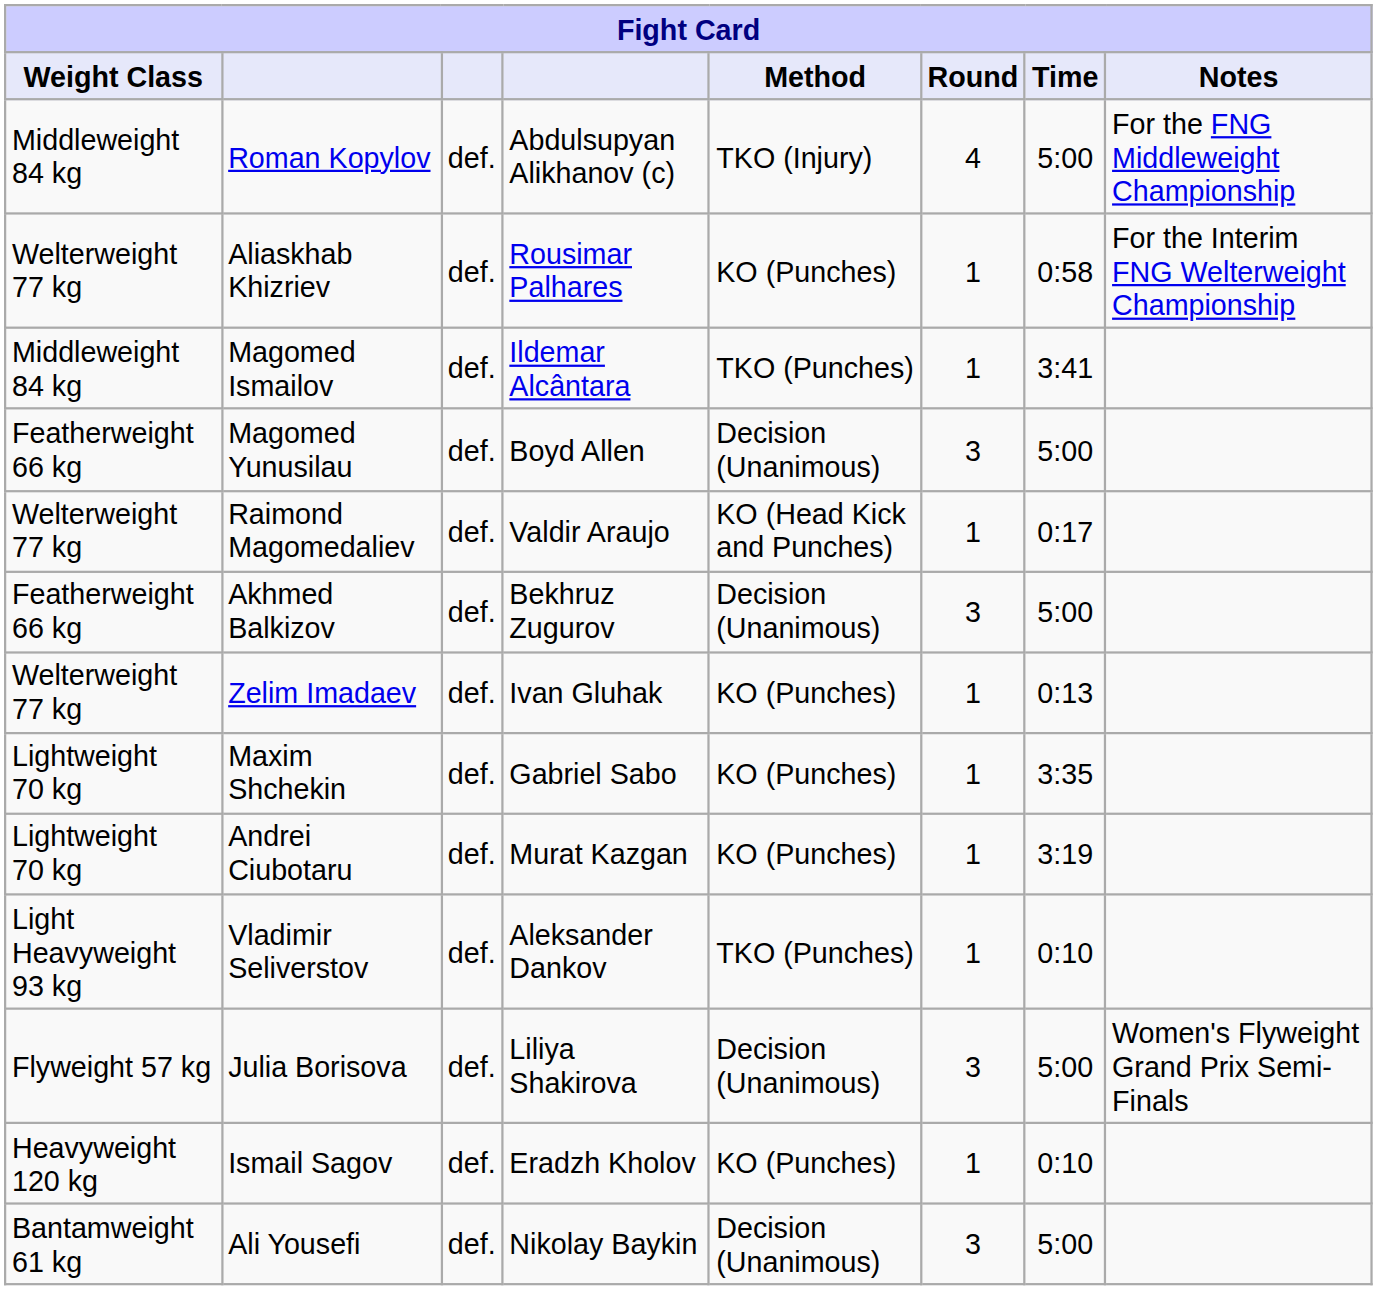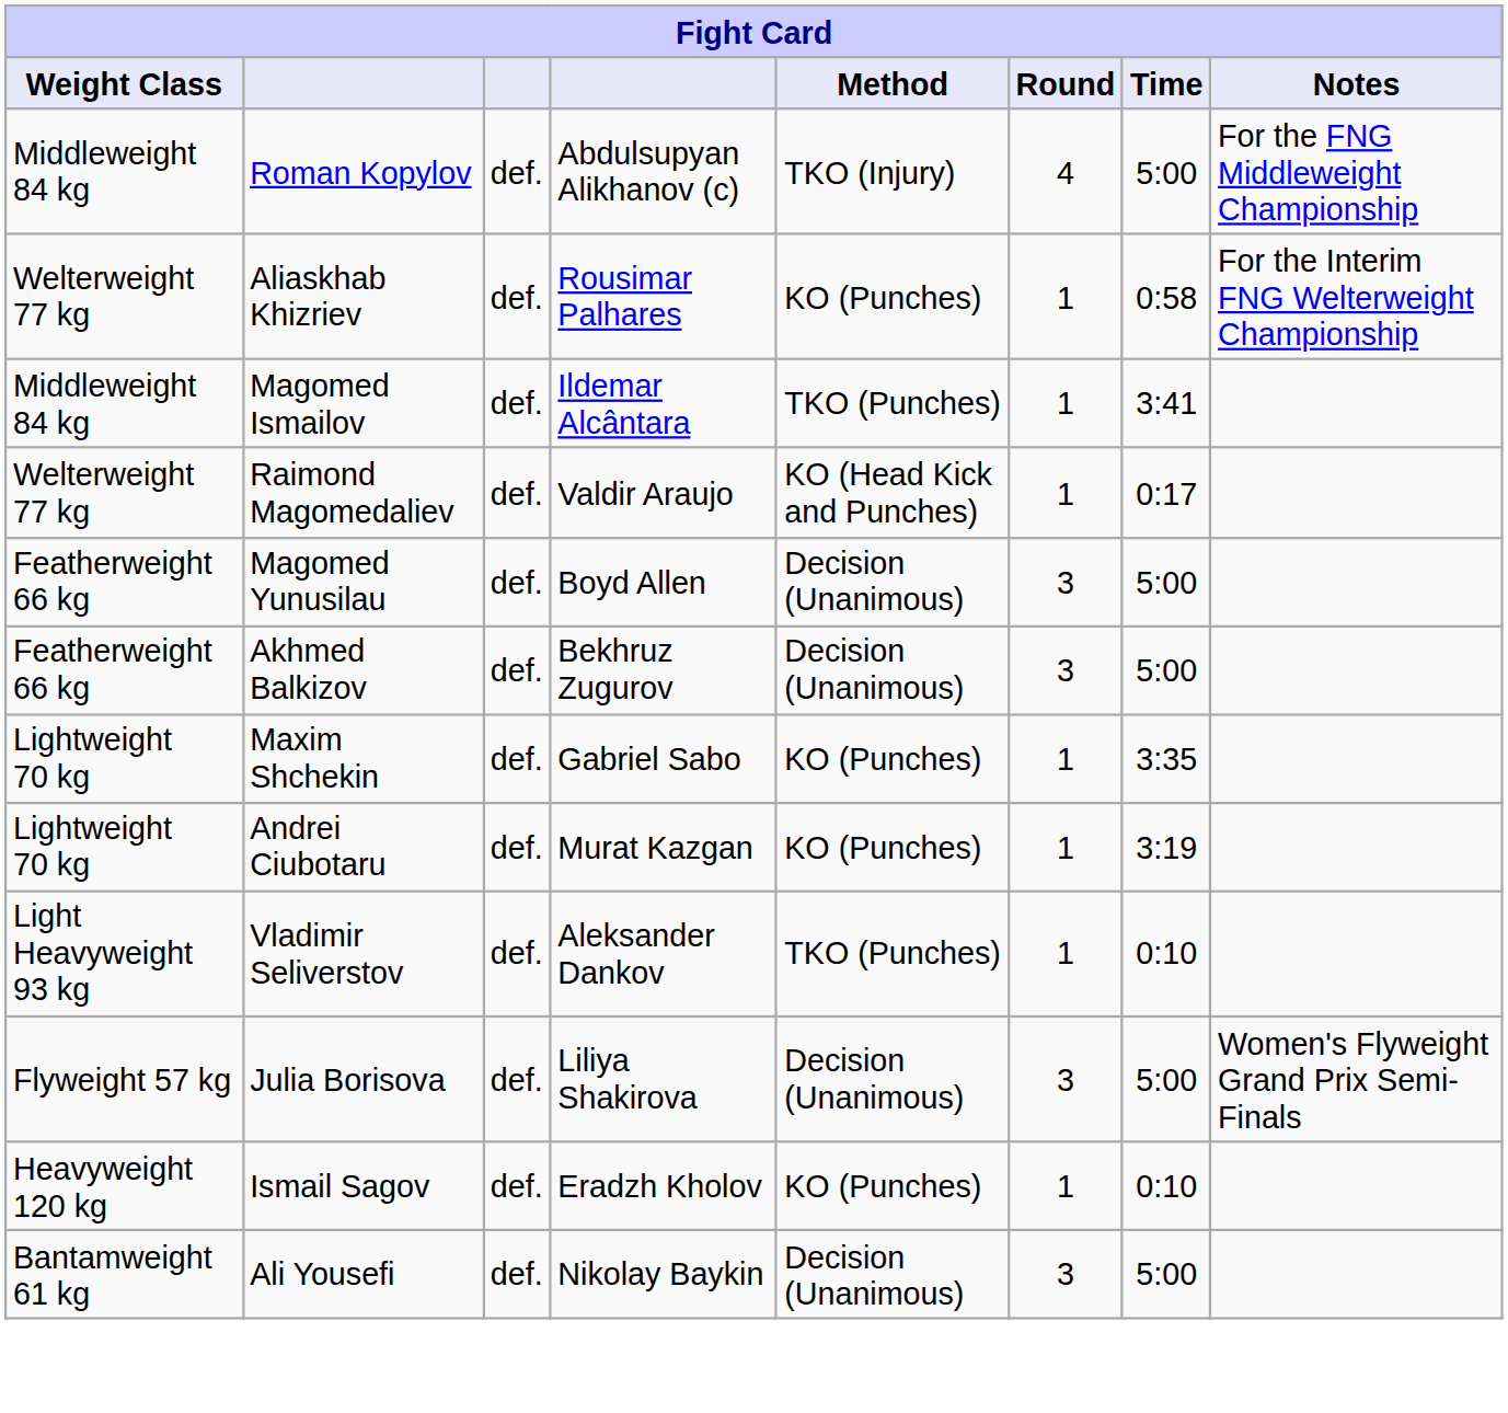 <table class="wikitable" style="font-size: 80%;">
 <tr>
 <th colspan="8" style="background-color: #ccf; color: #000080; text-align: center;"><strong>Fight Card</strong></th>
 </tr>
 <tr>
 <th colspan="1" style="background-color: #E6E8FA; color: #000000; text-align: center;">Weight Class</th>
 <th colspan="1" style="background-color: #E6E8FA; color: #000000; text-align: center;"></th>
 <th colspan="1" style="background-color: #E6E8FA; color: #000000; text-align: center;"></th>
 <th colspan="1" style="background-color: #E6E8FA; color: #000000; text-align: center;"></th>
 <th colspan="1" style="background-color: #E6E8FA; color: #000000; text-align: center;">Method</th>
 <th colspan="1" style="background-color: #E6E8FA; color: #000000; text-align: center;">Round</th>
 <th colspan="1" style="background-color: #E6E8FA; color: #000000; text-align: center;">Time</th>
 <th colspan="1" style="background-color: #E6E8FA; color: #000000; text-align: center;">Notes</th>
 </tr>
 <tr>
 <td>Middleweight 84 kg</td>
 <td> <a href='#'>Roman Kopylov</a></td>
 <td>def.</td>
 <td> Abdulsupyan Alikhanov (c)</td>
 <td>TKO (Injury)</td>
 <td align=center>4</td>
 <td align=center>5:00</td>
 <td>For the <a href='#'>FNG Middleweight Championship</a></td>
 </tr>
 <tr>
 <td>Welterweight 77 kg</td>
 <td> Aliaskhab Khizriev</td>
 <td>def.</td>
 <td> <a href='#'>Rousimar Palhares</a></td>
 <td>KO (Punches)</td>
 <td align=center>1</td>
 <td align=center>0:58</td>
 <td>For the Interim <a href='#'>FNG Welterweight Championship</a></td>
 </tr>
 <tr>
 <td>Middleweight 84 kg</td>
 <td> Magomed Ismailov</td>
 <td>def.</td>
 <td> <a href='#'>Ildemar Alcântara</a></td>
 <td>TKO (Punches)</td>
 <td align=center>1</td>
 <td align=center>3:41</td>
 <td></td>
 </tr>
 <tr>
-<td>Featherweight 66 kg</td>
-<td> Magomed Yunusilau</td>
-<td>def.</td>
-<td> Boyd Allen</td>
-<td>Decision (Unanimous)</td>
-<td align=center>3</td>
-<td align=center>5:00</td>
-<td></td>
-</tr>
-<tr>
 <td>Welterweight 77 kg</td>
 <td> Raimond Magomedaliev</td>
 <td>def.</td>
 <td> Valdir Araujo</td>
 <td>KO (Head Kick and Punches)</td>
 <td align=center>1</td>
 <td align=center>0:17</td>
 <td></td>
 </tr>
 <tr>
 <td>Featherweight 66 kg</td>
+<td> Magomed Yunusilau</td>
+<td>def.</td>
+<td> Boyd Allen</td>
+<td>Decision (Unanimous)</td>
+<td align=center>3</td>
+<td align=center>5:00</td>
+<td></td>
+</tr>
+<tr>
+<td>Featherweight 66 kg</td>
 <td> Akhmed Balkizov</td>
 <td>def.</td>
 <td> Bekhruz Zugurov</td>
 <td>Decision (Unanimous)</td>
 <td align=center>3</td>
 <td align=center>5:00</td>
-<td></td>
-</tr>
-<tr>
-<td>Welterweight 77 kg</td>
-<td> <a href='#'>Zelim Imadaev</a></td>
-<td>def.</td>
-<td> Ivan Gluhak</td>
-<td>KO (Punches)</td>
-<td align=center>1</td>
-<td align=center>0:13</td>
 <td></td>
 </tr>
 <tr>
 <td>Lightweight 70 kg</td>
 <td> Maxim Shchekin</td>
 <td>def.</td>
 <td> Gabriel Sabo</td>
 <td>KO (Punches)</td>
 <td align=center>1</td>
 <td align=center>3:35</td>
 <td></td>
 </tr>
 <tr>
 <td>Lightweight 70 kg</td>
 <td> Andrei Ciubotaru</td>
 <td>def.</td>
 <td> Murat Kazgan</td>
 <td>KO (Punches)</td>
 <td align=center>1</td>
 <td align=center>3:19</td>
 <td></td>
 </tr>
 <tr>
 <td>Light Heavyweight 93 kg</td>
 <td> Vladimir Seliverstov</td>
 <td>def.</td>
 <td> Aleksander Dankov</td>
 <td>TKO (Punches)</td>
 <td align=center>1</td>
 <td align=center>0:10</td>
 <td></td>
 </tr>
 <tr>
 <td>Flyweight 57 kg</td>
 <td> Julia Borisova</td>
 <td>def.</td>
 <td> Liliya Shakirova</td>
 <td>Decision (Unanimous)</td>
 <td align=center>3</td>
 <td align=center>5:00</td>
 <td>Women's Flyweight Grand Prix Semi-Finals</td>
 </tr>
 <tr>
 <td>Heavyweight 120 kg</td>
 <td> Ismail Sagov</td>
 <td>def.</td>
 <td> Eradzh Kholov</td>
 <td>KO (Punches)</td>
 <td align=center>1</td>
 <td align=center>0:10</td>
 <td></td>
 </tr>
 <tr>
 <td>Bantamweight 61 kg</td>
 <td> Ali Yousefi</td>
 <td>def.</td>
 <td> Nikolay Baykin</td>
 <td>Decision (Unanimous)</td>
 <td align=center>3</td>
 <td align=center>5:00</td>
 <td></td>
 </tr>
 </table>
